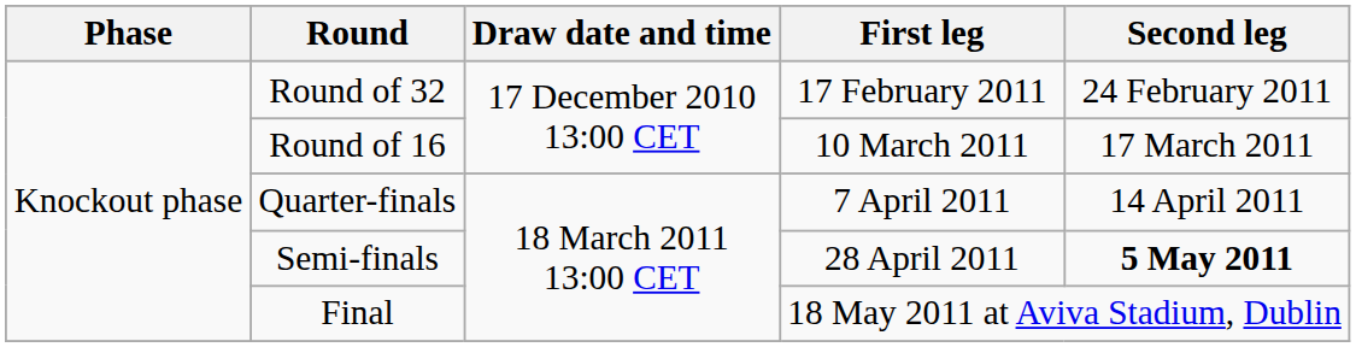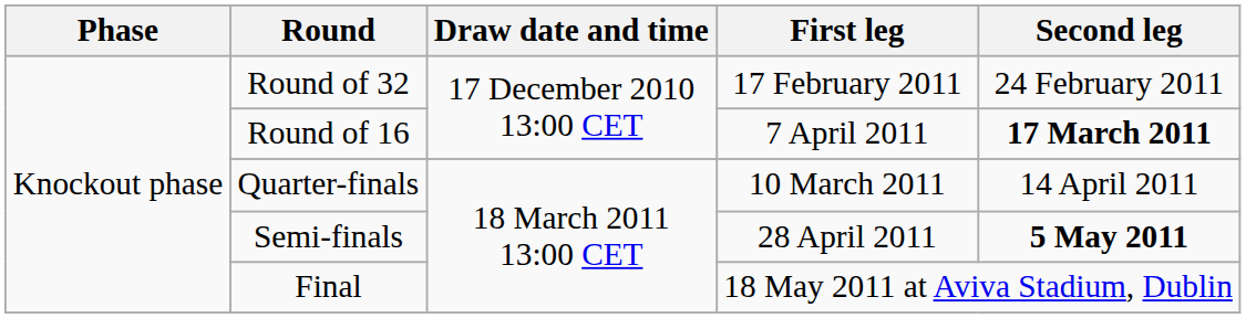 <table class="wikitable" border="1">
 <tr align="center">
 <th>Phase</th>
 <th>Round</th>
 <th>Draw date and time</th>
 <th>First leg</th>
 <th>Second leg</th>
 </tr>
 <tr align="center">
 <td rowspan=5>Knockout phase</td>
 <td>Round of 32</td>
 <td rowspan=2>17 December 2010<br>13:00 <a href='#'>CET</a></td>
 <td>17 February 2011</td>
 <td>24 February 2011</td>
 </tr>
 <tr align="center">
 <td>Round of 16</td>
-<td>10 March 2011</td>
-<td>17 March 2011</td>
+<td>7 April 2011</td>
+<td><strong>17 March 2011</strong></td>
 </tr>
 <tr align="center">
 <td>Quarter-finals</td>
 <td rowspan=3>18 March 2011<br>13:00 <a href='#'>CET</a></td>
-<td>7 April 2011</td>
+<td>10 March 2011</td>
 <td>14 April 2011</td>
 </tr>
 <tr align="center">
 <td>Semi-finals</td>
 <td>28 April 2011</td>
 <td><strong>5 May 2011</strong></td>
 </tr>
 <tr align="center">
 <td>Final</td>
 <td colspan=2>18 May 2011 at <a href='#'>Aviva Stadium</a>, <a href='#'>Dublin</a></td>
 </tr>
 </table>
